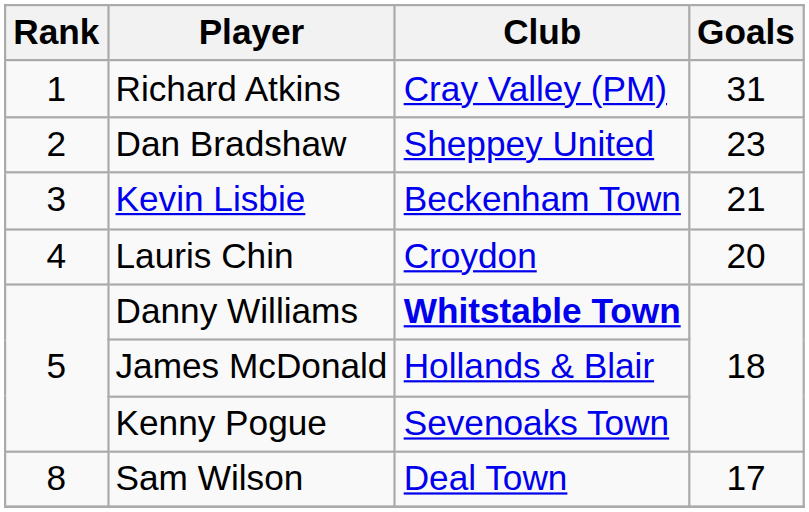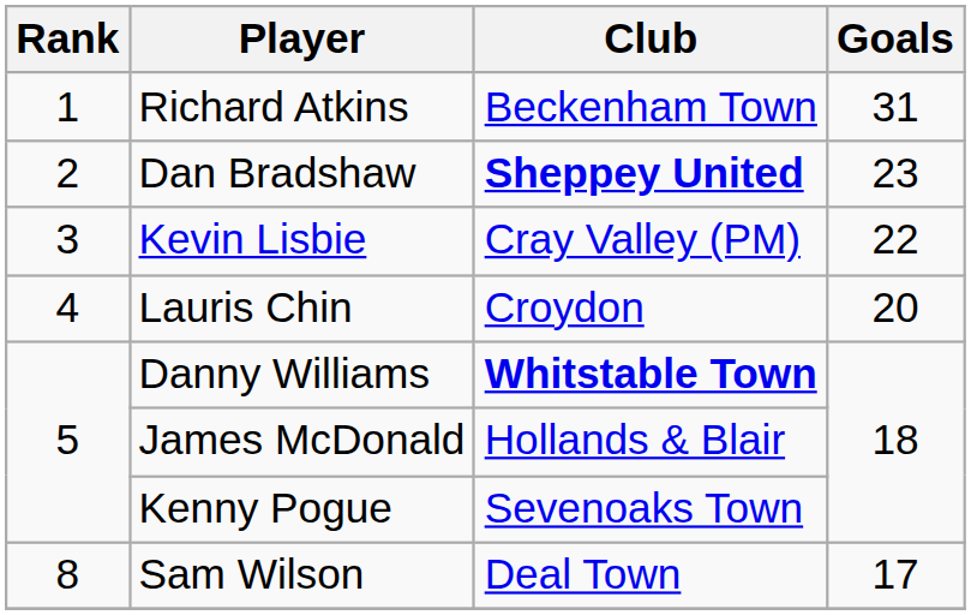 <table class="wikitable" style="text-align:center">
 <tr>
 <th>Rank</th>
 <th>Player</th>
 <th>Club</th>
 <th>Goals</th>
 </tr>
 <tr>
 <td rowspan="1">1</td>
 <td align="left">Richard Atkins</td>
-<td align="left"><a href='#'>Cray Valley (PM)</a></td>
+<td align="left"><a href='#'>Beckenham Town</a></td>
 <td rowspan="1">31</td>
 </tr>
 <tr>
 <td rowspan="1">2</td>
 <td align="left">Dan Bradshaw</td>
-<td align="left"><a href='#'>Sheppey United</a></td>
+<td align="left"><strong><a href='#'>Sheppey United</a></strong></td>
 <td rowspan="1">23</td>
 </tr>
 <tr>
 <td rowspan="1">3</td>
 <td align="left"><a href='#'>Kevin Lisbie</a></td>
-<td align="left"><a href='#'>Beckenham Town</a></td>
-<td rowspan="1">21</td>
+<td align="left"><a href='#'>Cray Valley (PM)</a></td>
+<td rowspan="1">22</td>
 </tr>
 <tr>
 <td rowspan="1">4</td>
 <td align="left">Lauris Chin</td>
 <td align="left"><a href='#'>Croydon</a></td>
 <td rowspan="1">20</td>
 </tr>
 <tr>
 <td rowspan="3">5</td>
 <td align="left">Danny Williams</td>
 <td align="left"><strong><a href='#'>Whitstable Town</a></strong></td>
 <td rowspan="3">18</td>
 </tr>
 <tr>
 <td align="left">James McDonald</td>
 <td align="left"><a href='#'>Hollands & Blair</a></td>
 </tr>
 <tr>
 <td align="left">Kenny Pogue</td>
 <td align="left"><a href='#'>Sevenoaks Town</a></td>
 </tr>
 <tr>
 <td rowspan="1">8</td>
 <td align="left">Sam Wilson</td>
 <td align="left"><a href='#'>Deal Town</a></td>
 <td rowspan="1">17</td>
 </tr>
 <tr>
 </tr>
 </table>
